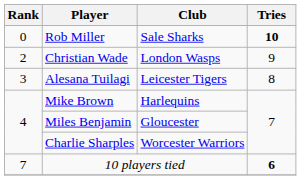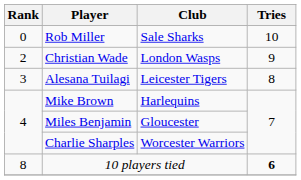 <table class="wikitable" style="text-align:center">
 <tr>
 <th>Rank</th>
 <th>Player</th>
 <th>Club</th>
 <th style="width:50px;">Tries</th>
 </tr>
 <tr>
 <td>0</td>
 <td align=left> <a href='#'>Rob Miller</a></td>
 <td align=left><a href='#'>Sale Sharks</a></td>
-<td><strong>10</strong></td>
+<td>10</td>
 </tr>
 <tr>
 <td>2</td>
 <td align=left> <a href='#'>Christian Wade</a></td>
 <td align=left><a href='#'>London Wasps</a></td>
 <td>9</td>
 </tr>
 <tr>
 <td>3</td>
 <td align=left> <a href='#'>Alesana Tuilagi</a></td>
 <td align=left><a href='#'>Leicester Tigers</a></td>
 <td>8</td>
 </tr>
 <tr>
 <td rowspan=3>4</td>
 <td align=left> <a href='#'>Mike Brown</a></td>
 <td align=left><a href='#'>Harlequins</a></td>
 <td rowspan=3>7</td>
 </tr>
 <tr>
 <td align=left> <a href='#'>Miles Benjamin</a></td>
 <td align=left><a href='#'>Gloucester</a></td>
 </tr>
 <tr>
 <td align=left> <a href='#'>Charlie Sharples</a></td>
 <td align=left><a href='#'>Worcester Warriors</a></td>
 </tr>
 <tr>
-<td>7</td>
+<td>8</td>
 <td colspan=2><em>10 players tied</em></td>
 <td><strong>6</strong></td>
 </tr>
 <tr>
 </tr>
 </table>
